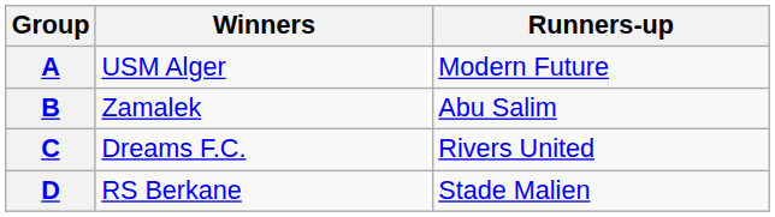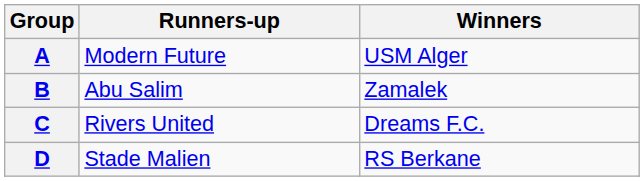 <table class="wikitable">
 <tr>
 <th>Group</th>
+<th width=200>Runners-up</th>
 <th width=200>Winners</th>
-<th width=200>Runners-up</th>
 </tr>
 <tr>
 <th><a href='#'>A</a></th>
+<td> <a href='#'>Modern Future</a></td>
 <td> <a href='#'>USM Alger</a></td>
-<td> <a href='#'>Modern Future</a></td>
 </tr>
 <tr>
 <th><a href='#'>B</a></th>
+<td> <a href='#'>Abu Salim</a></td>
 <td> <a href='#'>Zamalek</a></td>
-<td> <a href='#'>Abu Salim</a></td>
 </tr>
 <tr>
 <th><a href='#'>C</a></th>
+<td> <a href='#'>Rivers United</a></td>
 <td> <a href='#'>Dreams F.C.</a></td>
-<td> <a href='#'>Rivers United</a></td>
 </tr>
 <tr>
 <th><a href='#'>D</a></th>
+<td> <a href='#'>Stade Malien</a></td>
 <td> <a href='#'>RS Berkane</a></td>
-<td> <a href='#'>Stade Malien</a></td>
 </tr>
 </table>
